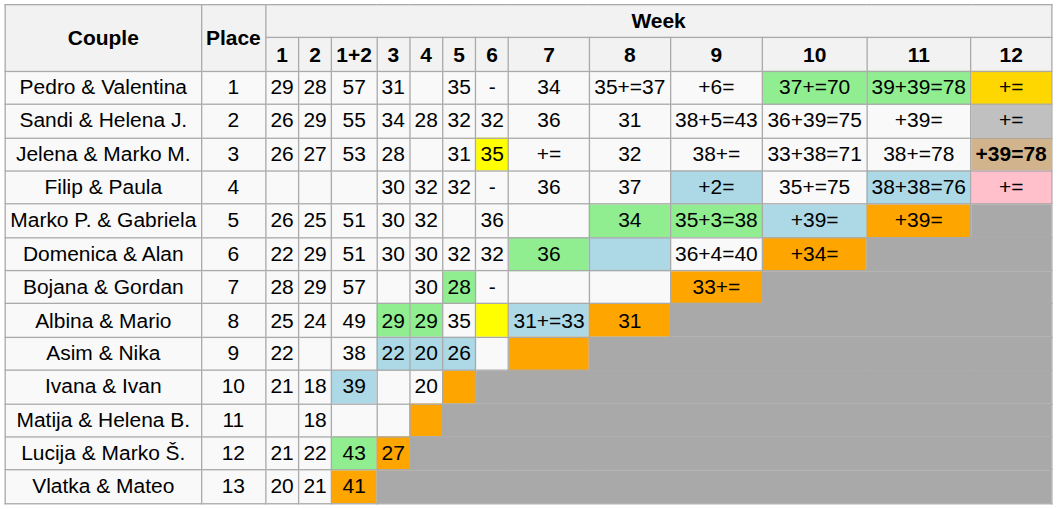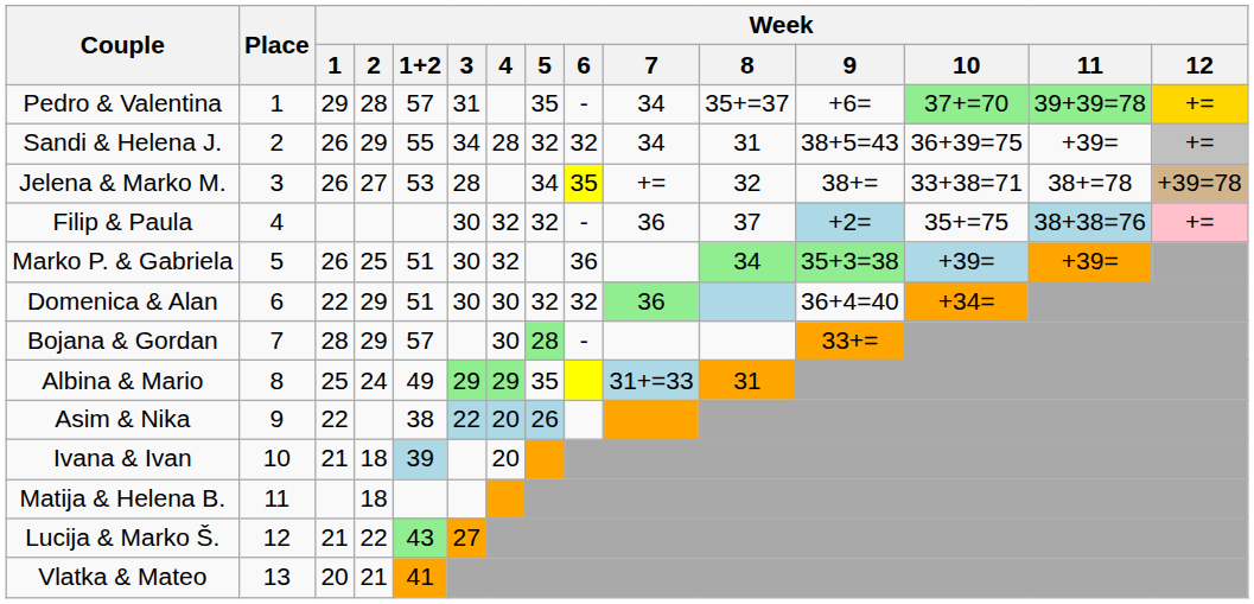 <table class="wikitable sortable" style="margin:auto; text-align:center; white-space:nowrap">
 <tr>
 <th rowspan="2">Couple</th>
 <th rowspan="2">Place</th>
 <th colspan="13">Week</th>
 </tr>
 <tr>
 <th>1</th>
 <th>2</th>
 <th>1+2</th>
 <th>3</th>
 <th>4</th>
 <th>5</th>
 <th>6</th>
 <th>7</th>
 <th>8</th>
 <th>9</th>
 <th>10</th>
 <th>11</th>
 <th>12</th>
 </tr>
 <tr>
 <td>Pedro & Valentina</td>
 <td>1</td>
 <td>29</td>
 <td>28</td>
 <td>57</td>
 <td>31</td>
 <td><strong></strong></td>
 <td>35</td>
 <td>-</td>
 <td>34</td>
 <td>35+<strong></strong>=37</td>
 <td><strong></strong>+6=<strong></strong></td>
 <td style="background:lightgreen">37+=70</td>
 <td style="background:lightgreen">39+39=78</td>
 <td style="background:gold"><strong></strong>+<strong></strong>=<strong></strong></td>
 </tr>
 <tr>
 <td>Sandi & Helena J.</td>
 <td>2</td>
 <td>26</td>
 <td>29</td>
 <td>55</td>
 <td>34</td>
 <td>28</td>
 <td>32</td>
 <td>32</td>
-<td>36</td>
+<td>34</td>
 <td>31</td>
 <td>38+5=43</td>
 <td>36+39=75</td>
 <td><strong></strong>+39=<strong></strong></td>
 <td style="background:silver"><strong></strong>+<strong></strong>=<strong></strong></td>
 </tr>
 <tr>
 <td>Jelena & Marko M.</td>
 <td>3</td>
 <td>26</td>
 <td>27</td>
 <td>53</td>
 <td>28</td>
 <td><strong></strong></td>
-<td>31</td>
+<td>34</td>
 <td style="background:yellow">35</td>
 <td><strong></strong>+<strong></strong>=<strong></strong></td>
 <td>32</td>
 <td>38+<strong></strong>=<strong></strong></td>
 <td>33+38=71</td>
 <td>38+<strong></strong>=78</td>
-<td style="background:tan"><strong>+39=78</strong></td>
+<td style="background:tan">+39=78</td>
 </tr>
 <tr>
 <td>Filip & Paula</td>
 <td>4</td>
 <td><strong></strong></td>
 <td><strong></strong></td>
 <td><strong></strong></td>
 <td>30</td>
 <td>32</td>
 <td>32</td>
 <td>-</td>
 <td>36</td>
 <td>37</td>
 <td style="background:lightblue">+2=</td>
 <td>35+<strong></strong>=75</td>
 <td style="background:lightblue">38+38=76</td>
 <td style="background:pink">+=</td>
 </tr>
 <tr>
 <td>Marko P. & Gabriela</td>
 <td>5</td>
 <td>26</td>
 <td>25</td>
 <td>51</td>
 <td>30</td>
 <td>32</td>
 <td><strong></strong></td>
 <td>36</td>
 <td><strong></strong></td>
 <td style="background:lightgreen">34</td>
 <td style="background:lightgreen">35+3=38</td>
 <td style="background:lightblue"><strong></strong>+39=<strong></strong></td>
 <td style="background:orange">+39=</td>
 <td style="background:darkgrey"></td>
 </tr>
 <tr>
 <td>Domenica & Alan</td>
 <td>6</td>
 <td>22</td>
 <td>29</td>
 <td>51</td>
 <td>30</td>
 <td>30</td>
 <td>32</td>
 <td>32</td>
 <td style="background:lightgreen">36</td>
 <td style="background:lightblue"></td>
 <td>36+4=40</td>
 <td style="background:orange">+34=</td>
 <td colspan=4 style="background:darkgrey"></td>
 </tr>
 <tr>
 <td>Bojana & Gordan</td>
 <td>7</td>
 <td>28</td>
 <td>29</td>
 <td>57</td>
 <td><strong></strong></td>
 <td>30</td>
 <td style="background:lightgreen">28</td>
 <td>-</td>
 <td><strong></strong></td>
 <td><strong></strong></td>
 <td style="background:orange">33+=</td>
 <td colspan=5 style="background:darkgrey"></td>
 </tr>
 <tr>
 <td>Albina & Mario</td>
 <td>8</td>
 <td>25</td>
 <td>24</td>
 <td>49</td>
 <td style="background:lightgreen">29</td>
 <td style="background:lightgreen">29</td>
 <td>35</td>
 <td style="background:yellow"><strong></strong></td>
 <td style="background:lightblue">31+<strong></strong>=33</td>
 <td style="background:orange">31</td>
 <td colspan=6 style="background:darkgrey"></td>
 </tr>
 <tr>
 <td>Asim & Nika</td>
 <td>9</td>
 <td>22</td>
 <td></td>
 <td>38</td>
 <td style="background:lightblue">22</td>
 <td style="background:lightblue">20</td>
 <td style="background:lightblue">26</td>
 <td></td>
 <td style="background:orange"></td>
 <td colspan=7 style="background:darkgrey"></td>
 </tr>
 <tr>
 <td>Ivana & Ivan</td>
 <td>10</td>
 <td>21</td>
 <td>18</td>
 <td style="background:lightblue">39</td>
 <td></td>
 <td>20</td>
 <td style="background:orange"></td>
 <td colspan=8 style="background:darkgray"></td>
 </tr>
 <tr>
 <td>Matija & Helena B.</td>
 <td>11</td>
 <td></td>
 <td>18</td>
 <td></td>
 <td></td>
 <td style="background:orange"></td>
 <td colspan=9 style="background:darkgray"></td>
 </tr>
 <tr>
 <td>Lucija & Marko Š.</td>
 <td>12</td>
 <td>21</td>
 <td>22</td>
 <td style="background:lightgreen">43</td>
 <td style="background:orange">27</td>
 <td colspan=10 style="background:darkgray"></td>
 </tr>
 <tr>
 <td>Vlatka & Mateo</td>
 <td>13</td>
 <td>20</td>
 <td>21</td>
 <td style="background:orange">41</td>
 <td colspan=11 style="background:darkgray"></td>
 </tr>
 </table>
